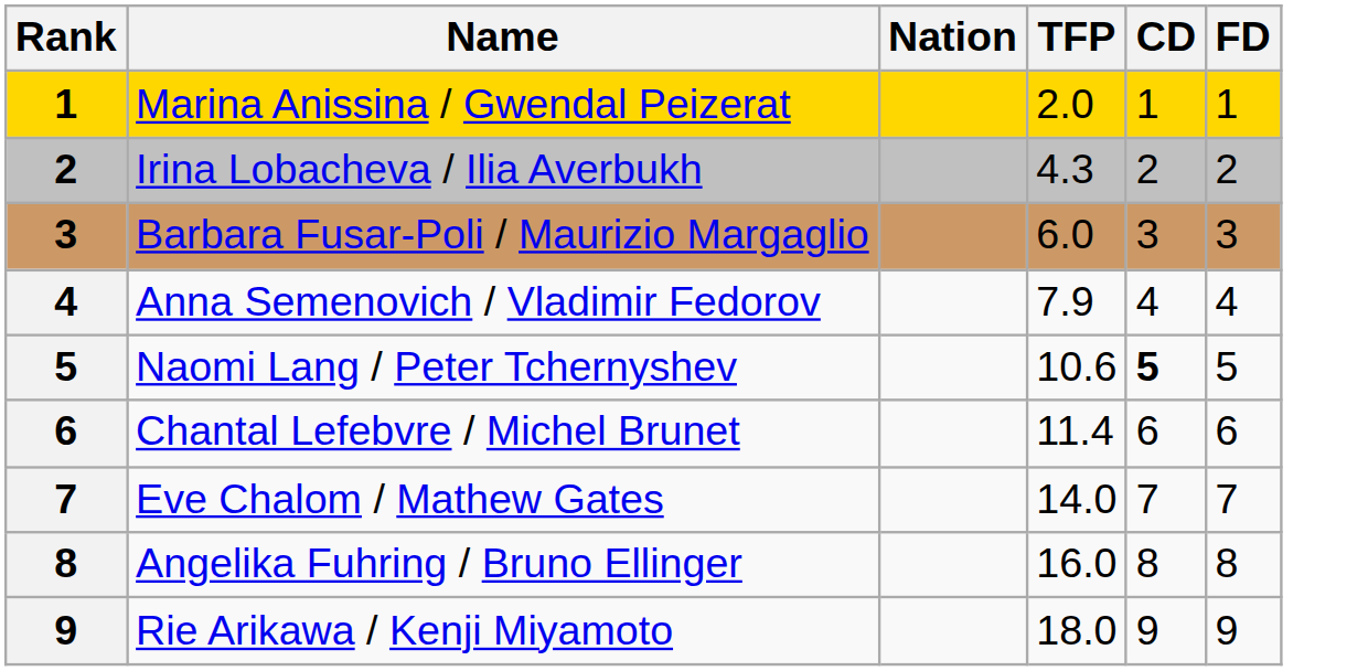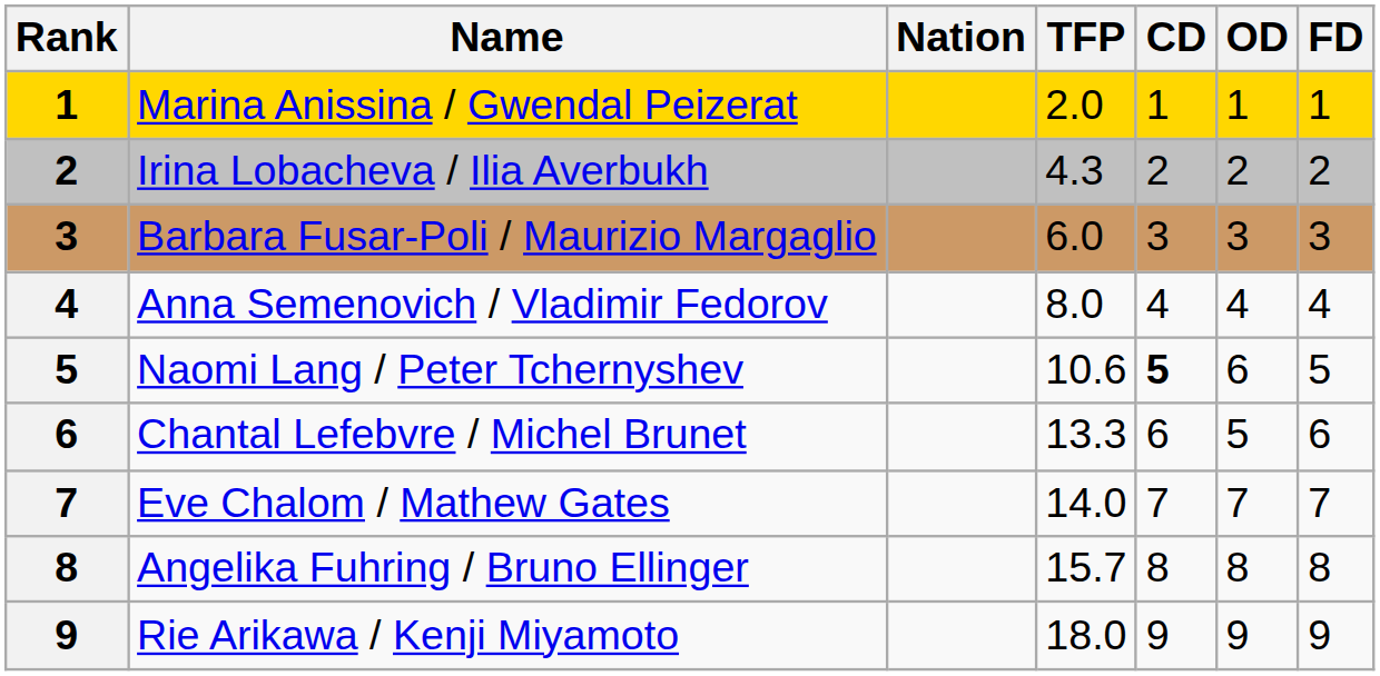 <table class="wikitable">
 <tr>
 <th>Rank</th>
 <th>Name</th>
 <th>Nation</th>
 <th>TFP</th>
 <th>CD</th>
+<th>OD</th>
 <th>FD</th>
 </tr>
 <tr bgcolor="gold">
 <td align="center"><strong>1</strong></td>
 <td><a href='#'>Marina Anissina</a> / <a href='#'>Gwendal Peizerat</a></td>
 <td></td>
 <td>2.0</td>
+<td>1</td>
 <td>1</td>
 <td>1</td>
 </tr>
 <tr bgcolor="silver">
 <td align="center"><strong>2</strong></td>
 <td><a href='#'>Irina Lobacheva</a> / <a href='#'>Ilia Averbukh</a></td>
 <td></td>
 <td>4.3</td>
 <td>2</td>
 <td>2</td>
+<td>2</td>
 </tr>
 <tr bgcolor="cc9966">
 <td align="center"><strong>3</strong></td>
 <td><a href='#'>Barbara Fusar-Poli</a> / <a href='#'>Maurizio Margaglio</a></td>
 <td></td>
 <td>6.0</td>
 <td>3</td>
 <td>3</td>
+<td>3</td>
 </tr>
 <tr>
 <th>4</th>
 <td><a href='#'>Anna Semenovich</a> / <a href='#'>Vladimir Fedorov</a></td>
 <td></td>
-<td>7.9</td>
+<td>8.0</td>
+<td>4</td>
 <td>4</td>
 <td>4</td>
 </tr>
 <tr>
 <th>5</th>
 <td><a href='#'>Naomi Lang</a> / <a href='#'>Peter Tchernyshev</a></td>
 <td></td>
 <td>10.6</td>
 <td><strong>5</strong></td>
+<td>6</td>
 <td>5</td>
 </tr>
 <tr>
 <th>6</th>
 <td><a href='#'>Chantal Lefebvre</a> / <a href='#'>Michel Brunet</a></td>
 <td></td>
-<td>11.4</td>
+<td>13.3</td>
 <td>6</td>
+<td>5</td>
 <td>6</td>
 </tr>
 <tr>
 <th>7</th>
 <td><a href='#'>Eve Chalom</a> / <a href='#'>Mathew Gates</a></td>
 <td></td>
 <td>14.0</td>
 <td>7</td>
 <td>7</td>
+<td>7</td>
 </tr>
 <tr>
 <th>8</th>
 <td><a href='#'>Angelika Fuhring</a> / <a href='#'>Bruno Ellinger</a></td>
 <td></td>
-<td>16.0</td>
+<td>15.7</td>
+<td>8</td>
 <td>8</td>
 <td>8</td>
 </tr>
 <tr>
 <th>9</th>
 <td><a href='#'>Rie Arikawa</a> / <a href='#'>Kenji Miyamoto</a></td>
 <td></td>
 <td>18.0</td>
 <td>9</td>
 <td>9</td>
+<td>9</td>
 </tr>
 </table>
